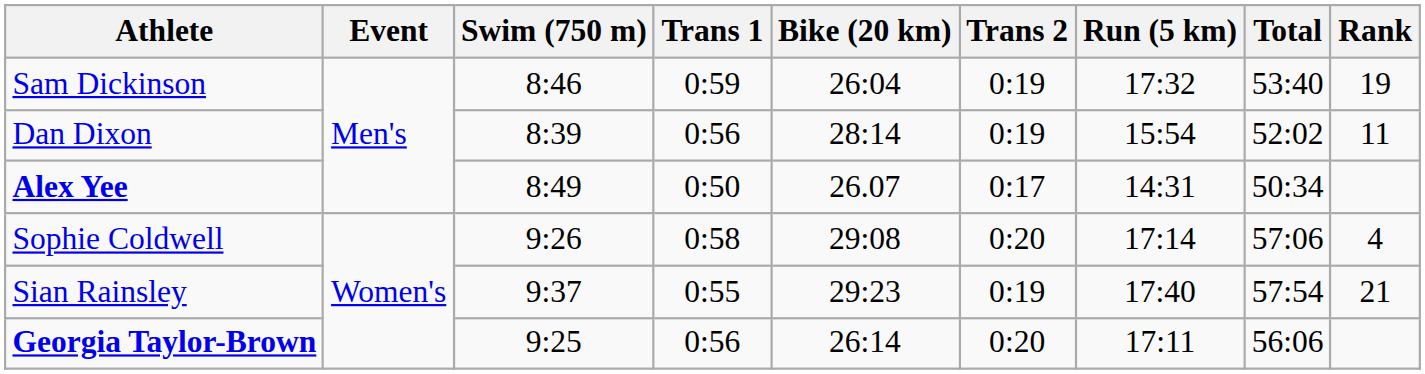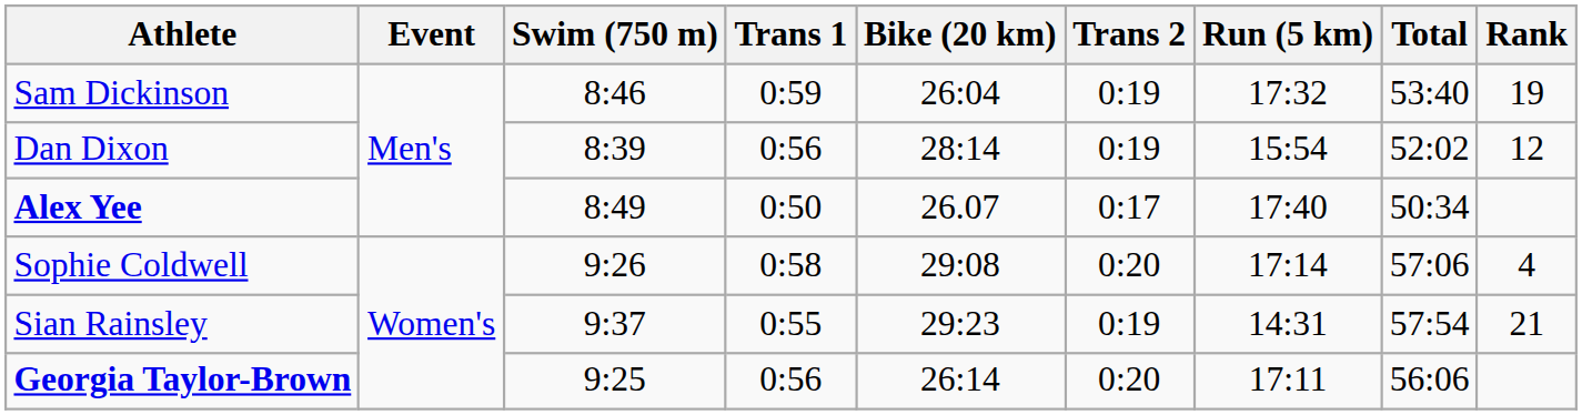 <table class="wikitable" border="1" style="font-size:90%; text-align:center">
 <tr>
 <th>Athlete</th>
 <th>Event</th>
 <th>Swim (750 m)</th>
 <th>Trans 1</th>
 <th>Bike (20 km)</th>
 <th>Trans 2</th>
 <th>Run (5 km)</th>
 <th>Total</th>
 <th>Rank</th>
 </tr>
 <tr>
 <td align=left><a href='#'>Sam Dickinson</a></td>
 <td align=left rowspan=3><a href='#'>Men's</a></td>
 <td>8:46</td>
 <td>0:59</td>
 <td>26:04</td>
 <td>0:19</td>
 <td>17:32</td>
 <td>53:40</td>
 <td>19</td>
 </tr>
 <tr>
 <td align=left><a href='#'>Dan Dixon</a></td>
 <td>8:39</td>
 <td>0:56</td>
 <td>28:14</td>
 <td>0:19</td>
 <td>15:54</td>
 <td>52:02</td>
-<td>11</td>
+<td>12</td>
 </tr>
 <tr>
 <td align=left><strong><a href='#'>Alex Yee</a></strong></td>
 <td>8:49</td>
 <td>0:50</td>
 <td>26.07</td>
 <td>0:17</td>
-<td>14:31</td>
+<td>17:40</td>
 <td>50:34</td>
 <td></td>
 </tr>
 <tr>
 <td align=left><a href='#'>Sophie Coldwell</a></td>
 <td align=left rowspan=3><a href='#'>Women's</a></td>
 <td>9:26</td>
 <td>0:58</td>
 <td>29:08</td>
 <td>0:20</td>
 <td>17:14</td>
 <td>57:06</td>
 <td>4</td>
 </tr>
 <tr>
 <td align=left><a href='#'>Sian Rainsley</a></td>
 <td>9:37</td>
 <td>0:55</td>
 <td>29:23</td>
 <td>0:19</td>
-<td>17:40</td>
+<td>14:31</td>
 <td>57:54</td>
 <td>21</td>
 </tr>
 <tr>
 <td align=left><strong><a href='#'>Georgia Taylor-Brown</a></strong></td>
 <td>9:25</td>
 <td>0:56</td>
 <td>26:14</td>
 <td>0:20</td>
 <td>17:11</td>
 <td>56:06</td>
 <td></td>
 </tr>
 </table>
